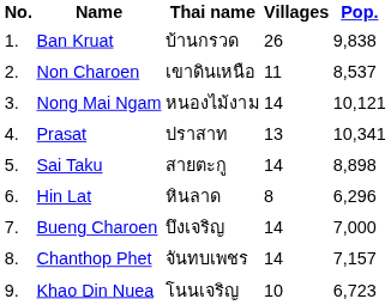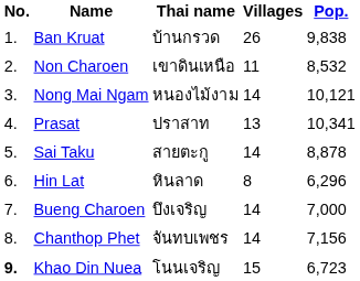 <table>
 <tr>
 <th>No.</th>
 <th>Name</th>
 <th>Thai name</th>
 <th>Villages</th>
 <th><a href='#'>Pop.</a></th>
 </tr>
 <tr>
 <td>1.</td>
 <td><a href='#'>Ban Kruat</a></td>
 <td>บ้านกรวด</td>
 <td>26</td>
 <td>9,838</td>
 <td></td>
 </tr>
 <tr>
 <td>2.</td>
 <td><a href='#'>Non Charoen</a></td>
 <td>เขาดินเหนือ</td>
 <td>11</td>
-<td>8,537</td>
+<td>8,532</td>
 <td></td>
 </tr>
 <tr>
 <td>3.</td>
 <td><a href='#'>Nong Mai Ngam</a></td>
 <td>หนองไม้งาม</td>
 <td>14</td>
 <td>10,121</td>
 <td></td>
 </tr>
 <tr>
 <td>4.</td>
 <td><a href='#'>Prasat</a></td>
 <td>ปราสาท</td>
 <td>13</td>
 <td>10,341</td>
 <td></td>
 </tr>
 <tr>
 <td>5.</td>
 <td><a href='#'>Sai Taku</a></td>
 <td>สายตะกู</td>
 <td>14</td>
-<td>8,898</td>
+<td>8,878</td>
 <td></td>
 </tr>
 <tr>
 <td>6.</td>
 <td><a href='#'>Hin Lat</a></td>
 <td>หินลาด</td>
 <td>8</td>
 <td>6,296</td>
 <td></td>
 </tr>
 <tr>
 <td>7.</td>
 <td><a href='#'>Bueng Charoen</a></td>
 <td>บึงเจริญ</td>
 <td>14</td>
 <td>7,000</td>
 <td></td>
 </tr>
 <tr>
 <td>8.</td>
 <td><a href='#'>Chanthop Phet</a></td>
 <td>จันทบเพชร</td>
 <td>14</td>
-<td>7,157</td>
+<td>7,156</td>
 <td></td>
 </tr>
 <tr>
-<td>9.</td>
+<td><strong>9.</strong></td>
 <td><a href='#'>Khao Din Nuea</a></td>
 <td>โนนเจริญ</td>
-<td>10</td>
+<td>15</td>
 <td>6,723</td>
 <td></td>
 </tr>
 </table>
